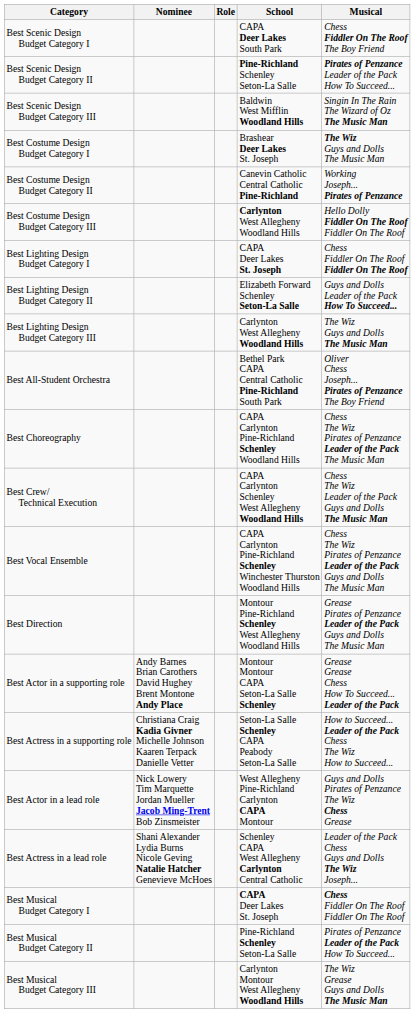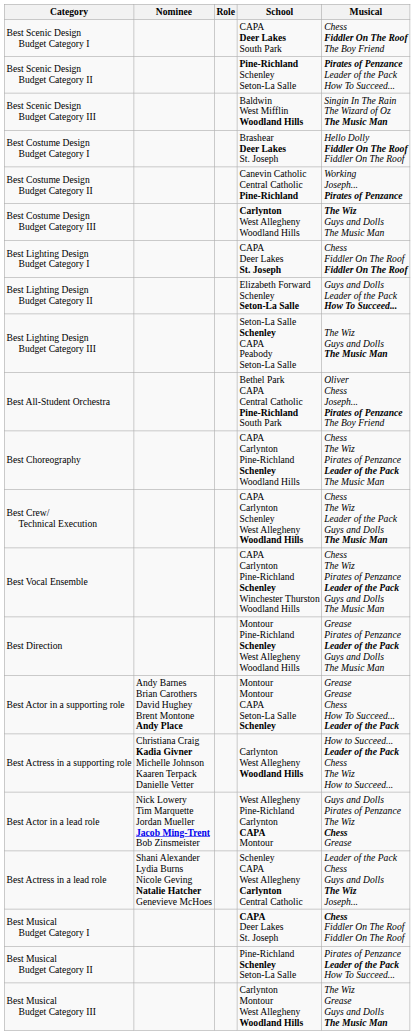 <table class="wikitable">
 <tr>
 <th>Category</th>
 <th>Nominee</th>
 <th>Role</th>
 <th>School</th>
 <th>Musical</th>
 </tr>
 <tr>
 <td>Best Scenic Design<br>     Budget Category I</td>
 <td></td>
 <td></td>
 <td>CAPA<br><strong>Deer Lakes</strong><br>South Park</td>
 <td><em>Chess</em><br><strong><em>Fiddler On The Roof</em></strong><br><em>The Boy Friend</em></td>
 </tr>
 <tr>
 <td>Best Scenic Design<br>     Budget Category II</td>
 <td></td>
 <td></td>
 <td><strong>Pine-Richland</strong><br>Schenley<br>Seton-La Salle</td>
 <td><strong><em>Pirates of Penzance</em></strong><br><em>Leader of the Pack</em><br><em>How To Succeed...</em></td>
 </tr>
 <tr>
 <td>Best Scenic Design<br>     Budget Category III</td>
 <td></td>
 <td></td>
 <td>Baldwin<br>West Mifflin<br><strong>Woodland Hills</strong></td>
 <td><em>Singin In The Rain</em><br><em>The Wizard of Oz</em><br><strong><em>The Music Man</em></strong></td>
 </tr>
 <tr>
 <td>Best Costume Design<br>     Budget Category I</td>
 <td></td>
 <td></td>
 <td>Brashear<br><strong>Deer Lakes</strong><br>St. Joseph</td>
-<td><strong><em>The Wiz</em></strong><br><em>Guys and Dolls</em><br><em>The Music Man</em></td>
+<td><em>Hello Dolly</em><br><strong><em>Fiddler On The Roof</em></strong><br><em>Fiddler On The Roof</em></td>
 </tr>
 <tr>
 <td>Best Costume Design<br>     Budget Category II</td>
 <td></td>
 <td></td>
 <td>Canevin Catholic<br>Central Catholic<br><strong>Pine-Richland</strong></td>
 <td><em>Working</em><br><em>Joseph...</em><br><strong><em>Pirates of Penzance</em></strong></td>
 </tr>
 <tr>
 <td>Best Costume Design<br>     Budget Category III</td>
 <td></td>
 <td></td>
 <td><strong>Carlynton</strong><br>West Allegheny<br>Woodland Hills</td>
-<td><em>Hello Dolly</em><br><strong><em>Fiddler On The Roof</em></strong><br><em>Fiddler On The Roof</em></td>
+<td><strong><em>The Wiz</em></strong><br><em>Guys and Dolls</em><br><em>The Music Man</em></td>
 </tr>
 <tr>
 <td>Best Lighting Design<br>     Budget Category I</td>
 <td></td>
 <td></td>
 <td>CAPA<br>Deer Lakes<br><strong>St. Joseph</strong></td>
 <td><em>Chess</em><br><em>Fiddler On The Roof</em><br><strong><em>Fiddler On The Roof</em></strong></td>
 </tr>
 <tr>
 <td>Best Lighting Design<br>     Budget Category II</td>
 <td></td>
 <td></td>
 <td>Elizabeth Forward<br>Schenley<br><strong>Seton-La Salle</strong></td>
 <td><em>Guys and Dolls</em><br><em>Leader of the Pack</em><br><strong><em>How To Succeed...</em></strong></td>
 </tr>
 <tr>
 <td>Best Lighting Design<br>     Budget Category III</td>
 <td></td>
 <td></td>
-<td>Carlynton<br>West Allegheny<br><strong>Woodland Hills</strong></td>
+<td>Seton-La Salle<br><strong>Schenley</strong><br>CAPA<br>Peabody<br>Seton-La Salle</td>
 <td><em>The Wiz</em><br><em>Guys and Dolls</em><br><strong><em>The Music Man</em></strong></td>
 </tr>
 <tr>
 <td>Best All-Student Orchestra</td>
 <td></td>
 <td></td>
 <td>Bethel Park<br>CAPA<br>Central Catholic<br><strong>Pine-Richland</strong><br>South Park</td>
 <td><em>Oliver</em><br><em>Chess</em><br><em>Joseph...</em><br><strong><em>Pirates of Penzance</em></strong><br><em>The Boy Friend</em></td>
 </tr>
 <tr>
 <td>Best Choreography</td>
 <td></td>
 <td></td>
 <td>CAPA<br>Carlynton<br>Pine-Richland<br><strong>Schenley</strong><br>Woodland Hills</td>
 <td><em>Chess</em><br><em>The Wiz</em><br><em>Pirates of Penzance</em><br><strong><em>Leader of the Pack</em></strong><br><em>The Music Man</em></td>
 </tr>
 <tr>
 <td>Best Crew/<br>     Technical Execution</td>
 <td></td>
 <td></td>
 <td>CAPA<br>Carlynton<br>Schenley<br>West Allegheny<br><strong>Woodland Hills</strong></td>
 <td><em>Chess</em><br><em>The Wiz</em><br><em>Leader of the Pack</em><br><em>Guys and Dolls</em><br><strong><em>The Music Man</em></strong></td>
 </tr>
 <tr>
 <td>Best Vocal Ensemble</td>
 <td></td>
 <td></td>
 <td>CAPA<br>Carlynton<br>Pine-Richland<br><strong>Schenley</strong><br>Winchester Thurston<br>Woodland Hills</td>
 <td><em>Chess</em><br><em>The Wiz</em><br><em>Pirates of Penzance</em><br><strong><em>Leader of the Pack</em></strong><br><em>Guys and Dolls</em><br><em>The Music Man</em></td>
 </tr>
 <tr>
 <td>Best Direction</td>
 <td></td>
 <td></td>
 <td>Montour<br>Pine-Richland<br><strong>Schenley</strong><br>West Allegheny<br>Woodland Hills</td>
 <td><em>Grease</em><br><em>Pirates of Penzance</em><br><strong><em>Leader of the Pack</em></strong><br><em>Guys and Dolls</em><br><em>The Music Man</em></td>
 </tr>
 <tr>
 <td>Best Actor in a supporting role</td>
 <td>Andy Barnes<br>Brian Carothers<br>David Hughey<br>Brent Montone<br><strong>Andy Place</strong></td>
 <td></td>
 <td>Montour<br>Montour<br>CAPA<br>Seton-La Salle<br><strong>Schenley</strong></td>
 <td><em>Grease</em><br><em>Grease</em><br><em>Chess</em><br><em>How To Succeed...</em><br><strong><em>Leader of the Pack</em></strong></td>
 </tr>
 <tr>
 <td>Best Actress in a supporting role</td>
 <td>Christiana Craig<br><strong>Kadia Givner</strong><br>Michelle Johnson<br>Kaaren Terpack<br>Danielle Vetter</td>
 <td></td>
-<td>Seton-La Salle<br><strong>Schenley</strong><br>CAPA<br>Peabody<br>Seton-La Salle</td>
+<td>Carlynton<br>West Allegheny<br><strong>Woodland Hills</strong></td>
 <td><em>How to Succeed...</em><br><strong><em>Leader of the Pack</em></strong><br><em>Chess</em><br><em>The Wiz</em><br><em>How to Succeed...</em></td>
 </tr>
 <tr>
 <td>Best Actor in a lead role</td>
 <td>Nick Lowery<br>Tim Marquette<br>Jordan Mueller<br><strong><a href='#'>Jacob Ming-Trent</a></strong><br>Bob Zinsmeister</td>
 <td></td>
 <td>West Allegheny<br>Pine-Richland<br>Carlynton<br><strong>CAPA</strong><br>Montour</td>
 <td><em>Guys and Dolls</em><br><em>Pirates of Penzance</em><br><em>The Wiz</em><br><strong><em>Chess</em></strong><br><em>Grease</em></td>
 </tr>
 <tr>
 <td>Best Actress in a lead role</td>
 <td>Shani Alexander<br>Lydia Burns<br>Nicole Geving<br><strong>Natalie Hatcher</strong><br>Genevieve McHoes</td>
 <td></td>
 <td>Schenley<br>CAPA<br>West Allegheny<br><strong>Carlynton</strong><br>Central Catholic</td>
 <td><em>Leader of the Pack</em><br><em>Chess</em><br><em>Guys and Dolls</em><br><strong><em>The Wiz</em></strong><br><em>Joseph...</em></td>
 </tr>
 <tr>
 <td>Best Musical<br>     Budget Category I</td>
 <td></td>
 <td></td>
 <td><strong>CAPA</strong><br>Deer Lakes<br>St. Joseph</td>
 <td><strong><em>Chess</em></strong><br><em>Fiddler On The Roof</em><br><em>Fiddler On The Roof</em></td>
 </tr>
 <tr>
 <td>Best Musical<br>     Budget Category II</td>
 <td></td>
 <td></td>
 <td>Pine-Richland<br><strong>Schenley</strong><br>Seton-La Salle</td>
 <td><em>Pirates of Penzance</em><br><strong><em>Leader of the Pack</em></strong><br><em>How To Succeed...</em></td>
 </tr>
 <tr>
 <td>Best Musical<br>     Budget Category III</td>
 <td></td>
 <td></td>
 <td>Carlynton<br>Montour<br>West Allegheny<br><strong>Woodland Hills</strong></td>
 <td><em>The Wiz</em><br><em>Grease</em><br><em>Guys and Dolls</em><br><strong><em>The Music Man</em></strong></td>
 </tr>
 </table>
